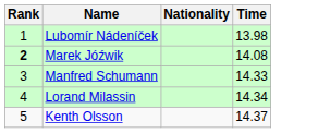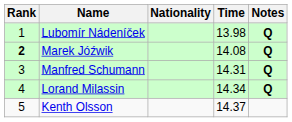 <table class="wikitable sortable" style="text-align:center">
 <tr>
 <th>Rank</th>
 <th>Name</th>
 <th>Nationality</th>
 <th>Time</th>
+<th>Notes</th>
 </tr>
 <tr bgcolor=ccffcc>
 <td>1</td>
 <td align=left><a href='#'>Lubomír Nádeníček</a></td>
 <td align=left></td>
 <td>13.98</td>
+<td><strong>Q</strong></td>
 </tr>
 <tr bgcolor=ccffcc>
 <td><strong>2</strong></td>
 <td align=left><a href='#'>Marek Jóźwik</a></td>
 <td align=left></td>
 <td>14.08</td>
+<td><strong>Q</strong></td>
 </tr>
 <tr bgcolor=ccffcc>
 <td>3</td>
 <td align=left><a href='#'>Manfred Schumann</a></td>
 <td align=left></td>
-<td>14.33</td>
+<td>14.31</td>
+<td><strong>Q</strong></td>
 </tr>
 <tr bgcolor=ccffcc>
 <td>4</td>
 <td align=left><a href='#'>Lorand Milassin</a></td>
 <td align=left></td>
 <td>14.34</td>
+<td><strong>Q</strong></td>
 </tr>
 <tr>
 <td>5</td>
 <td align=left><a href='#'>Kenth Olsson</a></td>
 <td align=left></td>
 <td>14.37</td>
+<td></td>
 </tr>
 </table>
